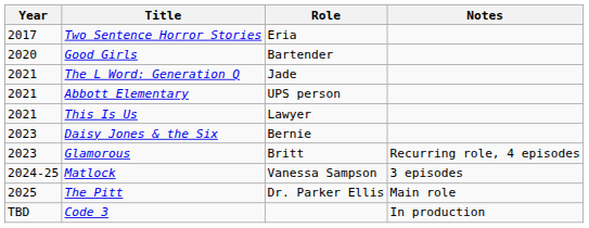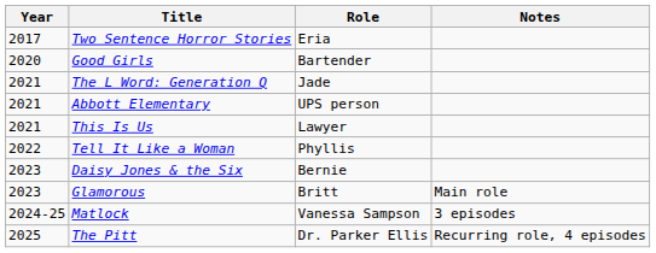 <table class="wikitable">
 <tr>
 <th>Year</th>
 <th>Title</th>
 <th>Role</th>
 <th>Notes</th>
 </tr>
 <tr>
 <td>2017</td>
 <td><em><a href='#'>Two Sentence Horror Stories</a></em></td>
 <td>Eria</td>
 <td></td>
 </tr>
 <tr>
 <td>2020</td>
 <td><em><a href='#'>Good Girls</a></em></td>
 <td>Bartender</td>
 <td></td>
 </tr>
 <tr>
 <td>2021</td>
 <td><em><a href='#'>The L Word: Generation Q</a></em></td>
 <td>Jade</td>
 <td></td>
 </tr>
 <tr>
 <td>2021</td>
 <td><em><a href='#'>Abbott Elementary</a></em></td>
 <td>UPS person</td>
 <td></td>
 </tr>
 <tr>
 <td>2021</td>
 <td><em><a href='#'>This Is Us</a></em></td>
 <td>Lawyer</td>
 <td></td>
 </tr>
 <tr>
+<td>2022</td>
+<td><em><a href='#'>Tell It Like a Woman</a></em></td>
+<td>Phyllis</td>
+<td></td>
+</tr>
+<tr>
 <td>2023</td>
 <td><em><a href='#'>Daisy Jones & the Six</a></em></td>
 <td>Bernie</td>
 <td></td>
 </tr>
 <tr>
 <td>2023</td>
 <td><em><a href='#'>Glamorous</a></em></td>
 <td>Britt</td>
-<td>Recurring role, 4 episodes</td>
+<td>Main role</td>
 </tr>
 <tr>
 <td>2024-25</td>
 <td><em><a href='#'>Matlock</a></em></td>
 <td>Vanessa Sampson</td>
 <td>3 episodes</td>
 </tr>
 <tr>
 <td>2025</td>
 <td><em><a href='#'>The Pitt</a></em></td>
 <td>Dr. Parker Ellis</td>
-<td>Main role</td>
-</tr>
-<tr>
-<td>TBD</td>
-<td><em><a href='#'>Code 3</a></em></td>
-<td></td>
-<td>In production</td>
+<td>Recurring role, 4 episodes</td>
 </tr>
 </table>
